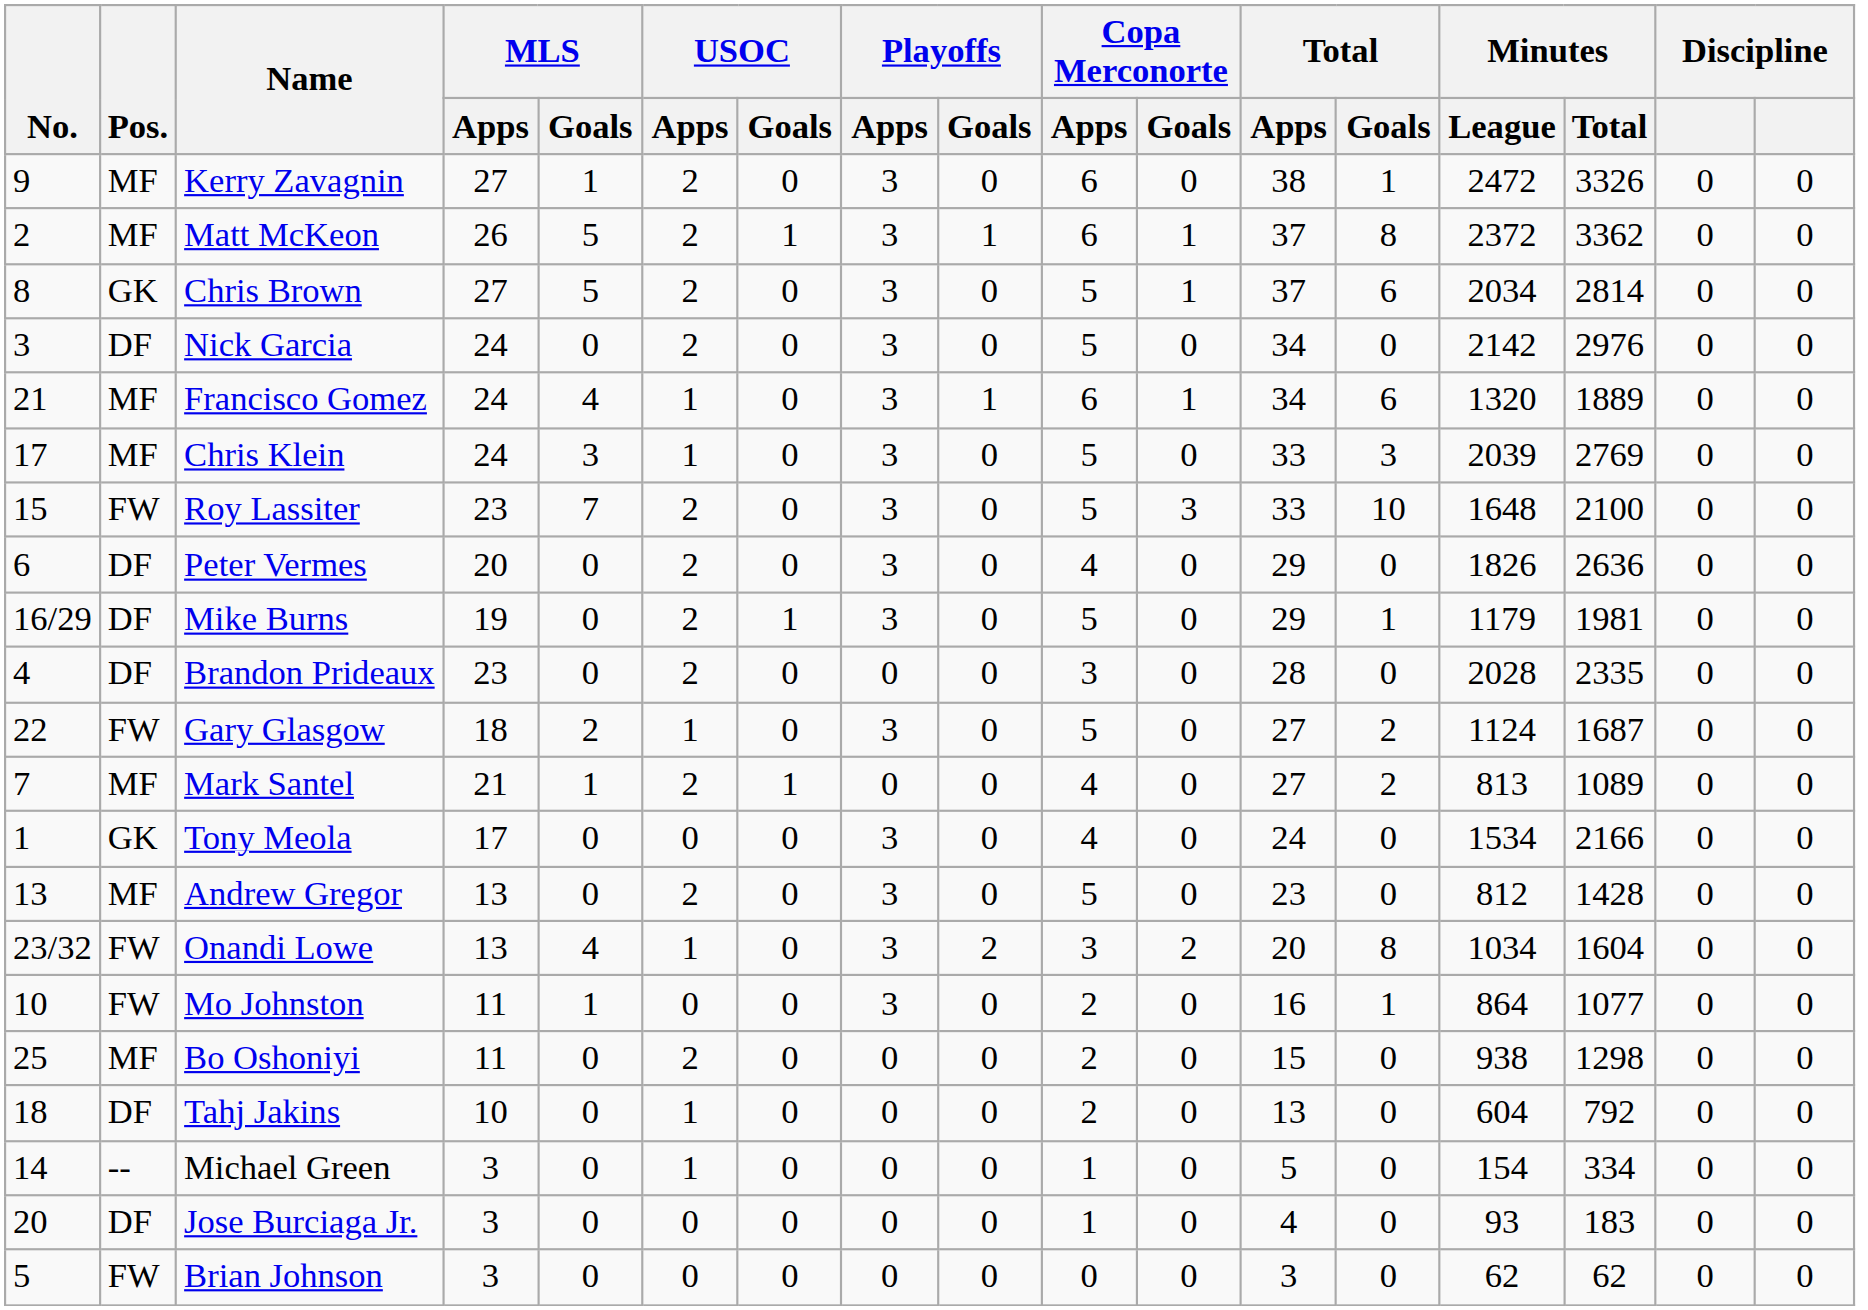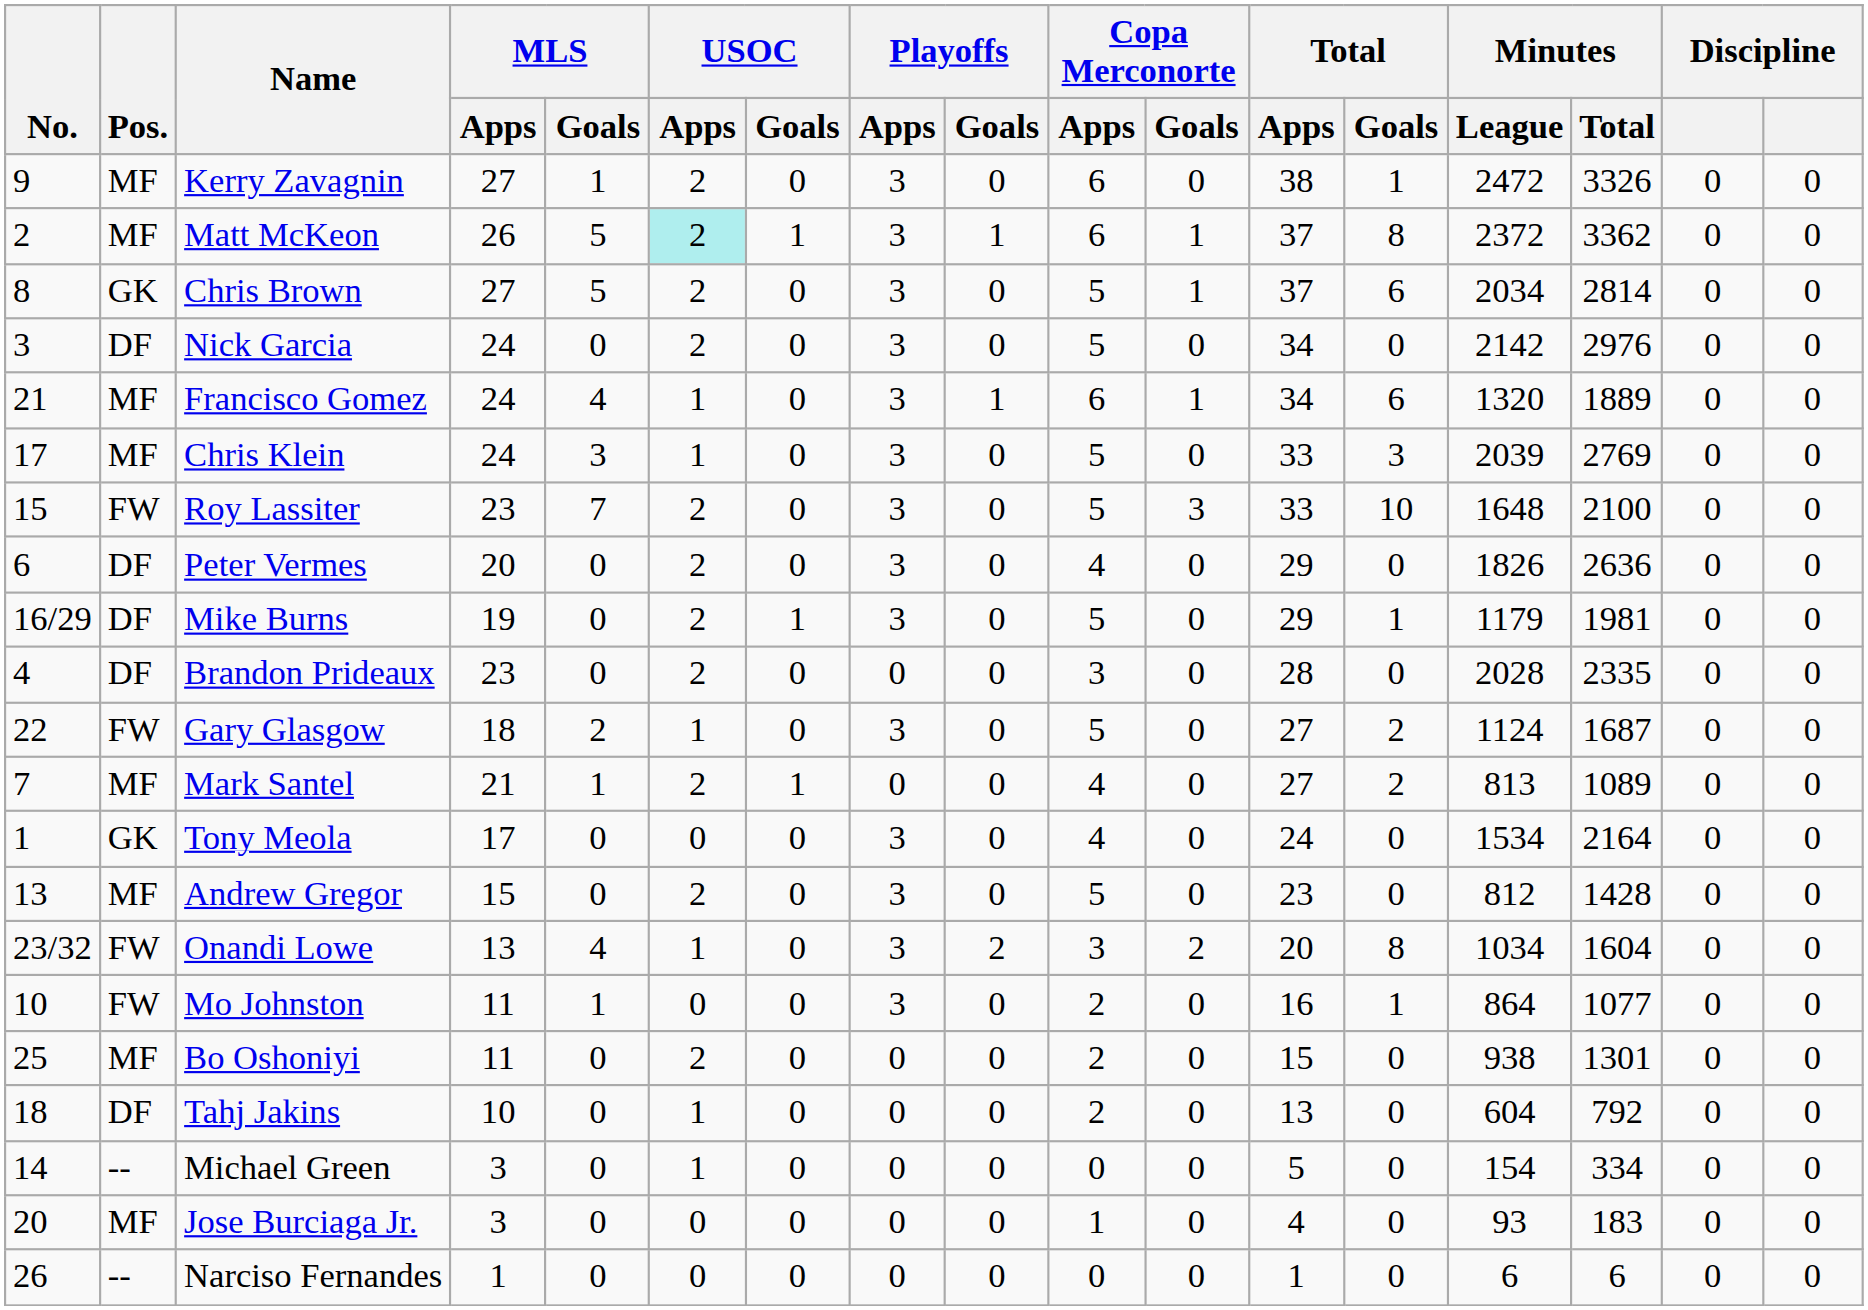 <table class="wikitable" style="text-align:center">
 <tr>
 <th rowspan="2" valign="bottom">No.</th>
 <th rowspan="2" valign="bottom">Pos.</th>
 <th rowspan="2">Name</th>
 <th colspan="2" width="85"><a href='#'>MLS</a></th>
 <th colspan="2" width="85"><a href='#'>USOC</a></th>
 <th colspan="2" width="85"><a href='#'>Playoffs</a></th>
 <th colspan="2" width="85"><a href='#'>Copa Merconorte</a></th>
 <th colspan="2" width="85">Total</th>
 <th colspan="2" width="85">Minutes</th>
 <th colspan="2" width="85">Discipline</th>
 </tr>
 <tr>
 <th>Apps</th>
 <th>Goals</th>
 <th>Apps</th>
 <th>Goals</th>
 <th>Apps</th>
 <th>Goals</th>
 <th>Apps</th>
 <th>Goals</th>
 <th>Apps</th>
 <th>Goals</th>
 <th>League</th>
 <th>Total</th>
 <th></th>
 <th></th>
 </tr>
 <tr>
 <td align="left">9</td>
 <td align="left">MF</td>
 <td align="left"> <a href='#'>Kerry Zavagnin</a></td>
 <td>27</td>
 <td>1</td>
 <td>2</td>
 <td>0</td>
 <td>3</td>
 <td>0</td>
 <td>6</td>
 <td>0</td>
 <td>38</td>
 <td>1</td>
 <td>2472</td>
 <td>3326</td>
 <td>0</td>
 <td>0</td>
 </tr>
 <tr>
 <td align="left">2</td>
 <td align="left">MF</td>
 <td align="left"> <a href='#'>Matt McKeon</a></td>
 <td>26</td>
 <td>5</td>
-<td>2</td>
+<td style="background: paleturquoise;">2</td>
 <td>1</td>
 <td>3</td>
 <td>1</td>
 <td>6</td>
 <td>1</td>
 <td>37</td>
 <td>8</td>
 <td>2372</td>
 <td>3362</td>
 <td>0</td>
 <td>0</td>
 </tr>
 <tr>
 <td align="left">8</td>
 <td align="left">GK</td>
 <td align="left"> <a href='#'>Chris Brown</a></td>
 <td>27</td>
 <td>5</td>
 <td>2</td>
 <td>0</td>
 <td>3</td>
 <td>0</td>
 <td>5</td>
 <td>1</td>
 <td>37</td>
 <td>6</td>
 <td>2034</td>
 <td>2814</td>
 <td>0</td>
 <td>0</td>
 </tr>
 <tr>
 <td align="left">3</td>
 <td align="left">DF</td>
 <td align="left"> <a href='#'>Nick Garcia</a></td>
 <td>24</td>
 <td>0</td>
 <td>2</td>
 <td>0</td>
 <td>3</td>
 <td>0</td>
 <td>5</td>
 <td>0</td>
 <td>34</td>
 <td>0</td>
 <td>2142</td>
 <td>2976</td>
 <td>0</td>
 <td>0</td>
 </tr>
 <tr>
 <td align="left">21</td>
 <td align="left">MF</td>
 <td align="left"> <a href='#'>Francisco Gomez</a></td>
 <td>24</td>
 <td>4</td>
 <td>1</td>
 <td>0</td>
 <td>3</td>
 <td>1</td>
 <td>6</td>
 <td>1</td>
 <td>34</td>
 <td>6</td>
 <td>1320</td>
 <td>1889</td>
 <td>0</td>
 <td>0</td>
 </tr>
 <tr>
 <td align="left">17</td>
 <td align="left">MF</td>
 <td align="left"> <a href='#'>Chris Klein</a></td>
 <td>24</td>
 <td>3</td>
 <td>1</td>
 <td>0</td>
 <td>3</td>
 <td>0</td>
 <td>5</td>
 <td>0</td>
 <td>33</td>
 <td>3</td>
 <td>2039</td>
 <td>2769</td>
 <td>0</td>
 <td>0</td>
 </tr>
 <tr>
 <td align="left">15</td>
 <td align="left">FW</td>
 <td align="left"> <a href='#'>Roy Lassiter</a></td>
 <td>23</td>
 <td>7</td>
 <td>2</td>
 <td>0</td>
 <td>3</td>
 <td>0</td>
 <td>5</td>
 <td>3</td>
 <td>33</td>
 <td>10</td>
 <td>1648</td>
 <td>2100</td>
 <td>0</td>
 <td>0</td>
 </tr>
 <tr>
 <td align="left">6</td>
 <td align="left">DF</td>
 <td align="left"> <a href='#'>Peter Vermes</a></td>
 <td>20</td>
 <td>0</td>
 <td>2</td>
 <td>0</td>
 <td>3</td>
 <td>0</td>
 <td>4</td>
 <td>0</td>
 <td>29</td>
 <td>0</td>
 <td>1826</td>
 <td>2636</td>
 <td>0</td>
 <td>0</td>
 </tr>
 <tr>
 <td align="left">16/29</td>
 <td align="left">DF</td>
 <td align="left"> <a href='#'>Mike Burns</a></td>
 <td>19</td>
 <td>0</td>
 <td>2</td>
 <td>1</td>
 <td>3</td>
 <td>0</td>
 <td>5</td>
 <td>0</td>
 <td>29</td>
 <td>1</td>
 <td>1179</td>
 <td>1981</td>
 <td>0</td>
 <td>0</td>
 </tr>
 <tr>
 <td align="left">4</td>
 <td align="left">DF</td>
 <td align="left"> <a href='#'>Brandon Prideaux</a></td>
 <td>23</td>
 <td>0</td>
 <td>2</td>
 <td>0</td>
 <td>0</td>
 <td>0</td>
 <td>3</td>
 <td>0</td>
 <td>28</td>
 <td>0</td>
 <td>2028</td>
 <td>2335</td>
 <td>0</td>
 <td>0</td>
 </tr>
 <tr>
 <td align="left">22</td>
 <td align="left">FW</td>
 <td align="left"> <a href='#'>Gary Glasgow</a></td>
 <td>18</td>
 <td>2</td>
 <td>1</td>
 <td>0</td>
 <td>3</td>
 <td>0</td>
 <td>5</td>
 <td>0</td>
 <td>27</td>
 <td>2</td>
 <td>1124</td>
 <td>1687</td>
 <td>0</td>
 <td>0</td>
 </tr>
 <tr>
 <td align="left">7</td>
 <td align="left">MF</td>
 <td align="left"> <a href='#'>Mark Santel</a></td>
 <td>21</td>
 <td>1</td>
 <td>2</td>
 <td>1</td>
 <td>0</td>
 <td>0</td>
 <td>4</td>
 <td>0</td>
 <td>27</td>
 <td>2</td>
 <td>813</td>
 <td>1089</td>
 <td>0</td>
 <td>0</td>
 </tr>
 <tr>
 <td align="left">1</td>
 <td align="left">GK</td>
 <td align="left"> <a href='#'>Tony Meola</a></td>
 <td>17</td>
 <td>0</td>
 <td>0</td>
 <td>0</td>
 <td>3</td>
 <td>0</td>
 <td>4</td>
 <td>0</td>
 <td>24</td>
 <td>0</td>
 <td>1534</td>
-<td>2166</td>
+<td>2164</td>
 <td>0</td>
 <td>0</td>
 </tr>
 <tr>
 <td align="left">13</td>
 <td align="left">MF</td>
 <td align="left"> <a href='#'>Andrew Gregor</a></td>
-<td>13</td>
+<td>15</td>
 <td>0</td>
 <td>2</td>
 <td>0</td>
 <td>3</td>
 <td>0</td>
 <td>5</td>
 <td>0</td>
 <td>23</td>
 <td>0</td>
 <td>812</td>
 <td>1428</td>
 <td>0</td>
 <td>0</td>
 </tr>
 <tr>
 <td align="left">23/32</td>
 <td align="left">FW</td>
 <td align="left"> <a href='#'>Onandi Lowe</a></td>
 <td>13</td>
 <td>4</td>
 <td>1</td>
 <td>0</td>
 <td>3</td>
 <td>2</td>
 <td>3</td>
 <td>2</td>
 <td>20</td>
 <td>8</td>
 <td>1034</td>
 <td>1604</td>
 <td>0</td>
 <td>0</td>
 </tr>
 <tr>
 <td align="left">10</td>
 <td align="left">FW</td>
 <td align="left"> <a href='#'>Mo Johnston</a></td>
 <td>11</td>
 <td>1</td>
 <td>0</td>
 <td>0</td>
 <td>3</td>
 <td>0</td>
 <td>2</td>
 <td>0</td>
 <td>16</td>
 <td>1</td>
 <td>864</td>
 <td>1077</td>
 <td>0</td>
 <td>0</td>
 </tr>
 <tr>
 <td align="left">25</td>
 <td align="left">MF</td>
 <td align="left"> <a href='#'>Bo Oshoniyi</a></td>
 <td>11</td>
 <td>0</td>
 <td>2</td>
 <td>0</td>
 <td>0</td>
 <td>0</td>
 <td>2</td>
 <td>0</td>
 <td>15</td>
 <td>0</td>
 <td>938</td>
-<td>1298</td>
+<td>1301</td>
 <td>0</td>
 <td>0</td>
 </tr>
 <tr>
 <td align="left">18</td>
 <td align="left">DF</td>
 <td align="left"> <a href='#'>Tahj Jakins</a></td>
 <td>10</td>
 <td>0</td>
 <td>1</td>
 <td>0</td>
 <td>0</td>
 <td>0</td>
 <td>2</td>
 <td>0</td>
 <td>13</td>
 <td>0</td>
 <td>604</td>
 <td>792</td>
 <td>0</td>
 <td>0</td>
 </tr>
 <tr>
 <td align="left">14</td>
 <td align="left">--</td>
 <td align="left"> Michael Green</td>
 <td>3</td>
 <td>0</td>
 <td>1</td>
 <td>0</td>
 <td>0</td>
 <td>0</td>
-<td>1</td>
+<td>0</td>
 <td>0</td>
 <td>5</td>
 <td>0</td>
 <td>154</td>
 <td>334</td>
 <td>0</td>
 <td>0</td>
 </tr>
 <tr>
 <td align="left">20</td>
-<td align="left">DF</td>
+<td align="left">MF</td>
 <td align="left"> <a href='#'>Jose Burciaga Jr.</a></td>
 <td>3</td>
 <td>0</td>
 <td>0</td>
 <td>0</td>
 <td>0</td>
 <td>0</td>
 <td>1</td>
 <td>0</td>
 <td>4</td>
 <td>0</td>
 <td>93</td>
 <td>183</td>
 <td>0</td>
 <td>0</td>
 </tr>
 <tr>
-<td align="left">5</td>
-<td align="left">FW</td>
-<td align="left"> <a href='#'>Brian Johnson</a></td>
-<td>3</td>
+<td align="left">26</td>
+<td align="left">--</td>
+<td align="left"> Narciso Fernandes</td>
+<td>1</td>
 <td>0</td>
 <td>0</td>
 <td>0</td>
 <td>0</td>
 <td>0</td>
 <td>0</td>
 <td>0</td>
-<td>3</td>
+<td>1</td>
 <td>0</td>
-<td>62</td>
-<td>62</td>
+<td>6</td>
+<td>6</td>
 <td>0</td>
 <td>0</td>
 </tr>
 </table>
